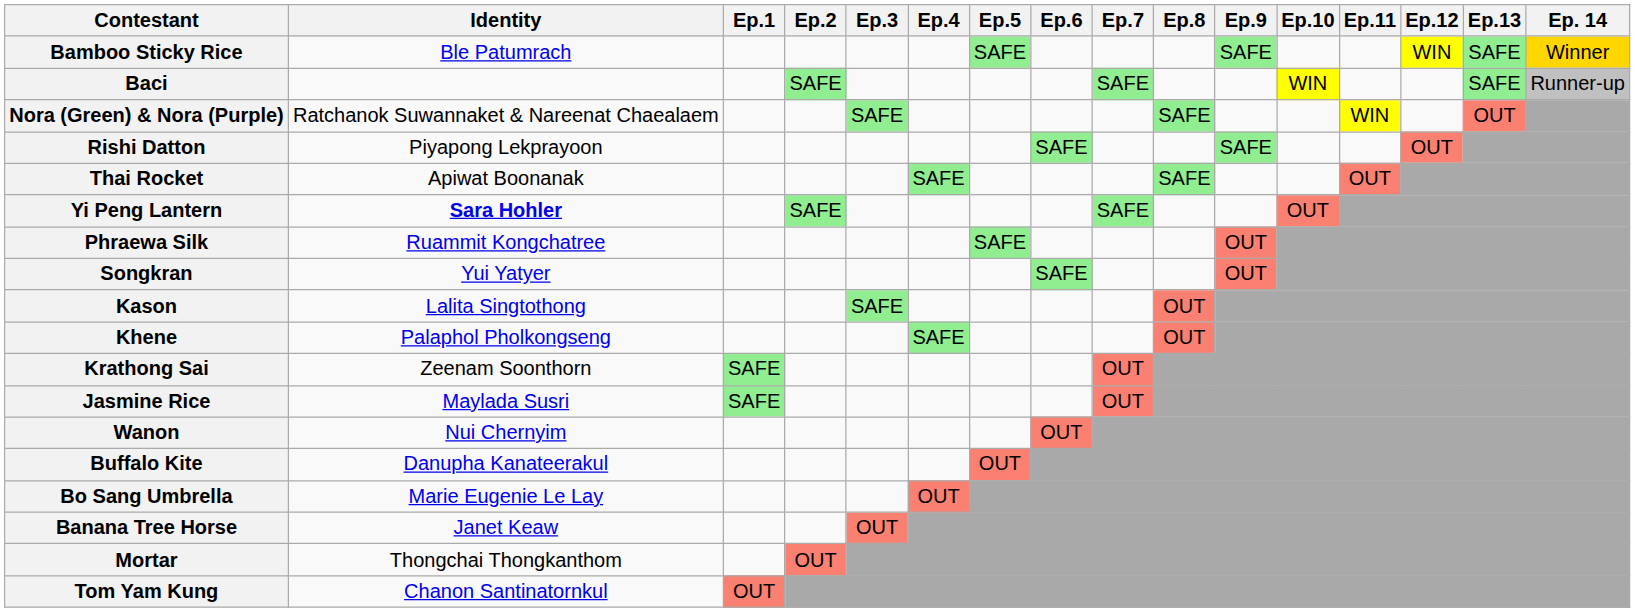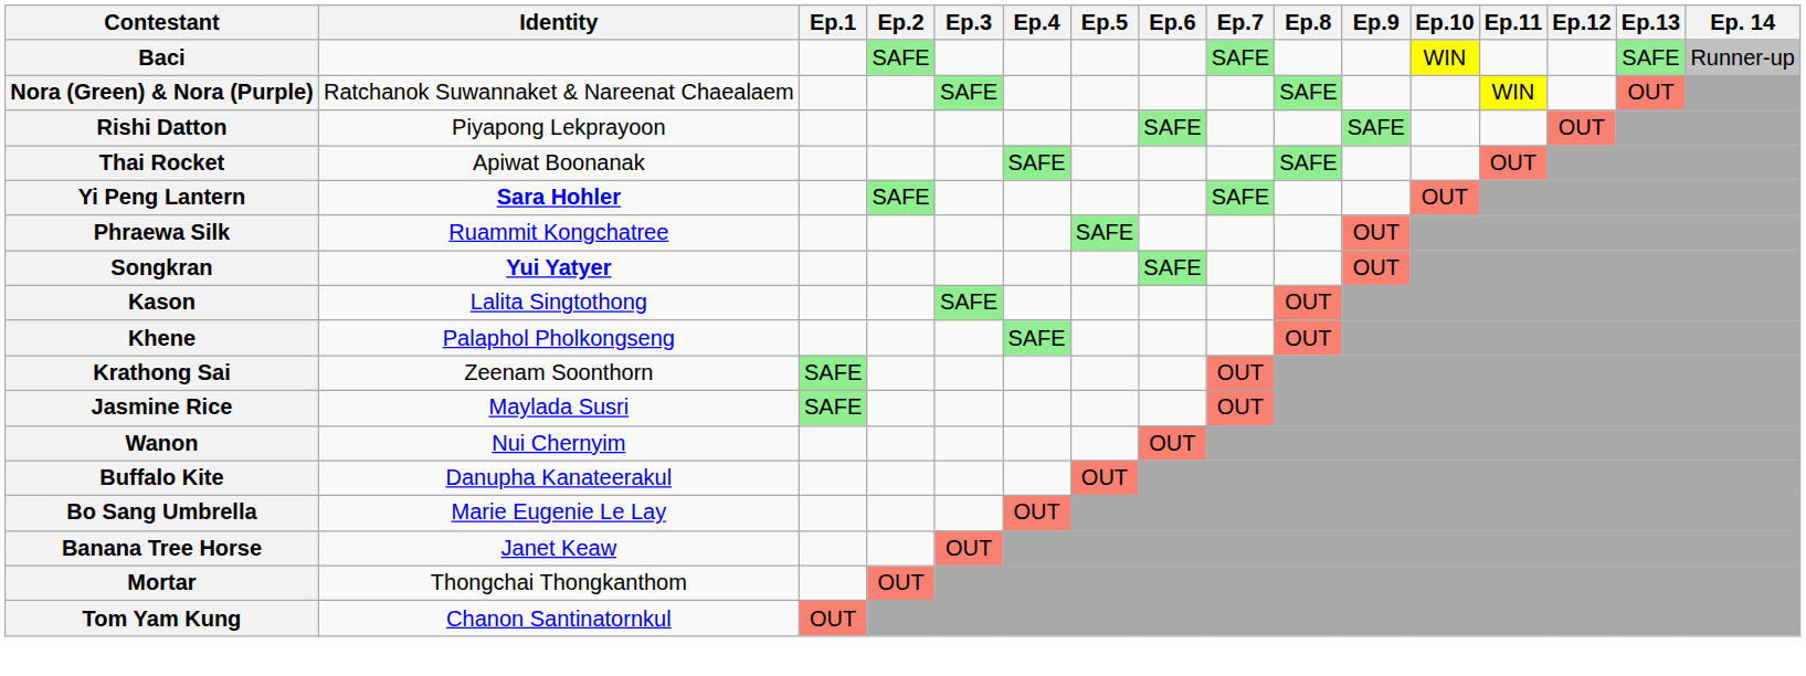 <table class="wikitable" style="text-align:center">
 <tr>
 <th>Contestant</th>
 <th>Identity</th>
 <th>Ep.1</th>
 <th>Ep.2</th>
 <th>Ep.3</th>
 <th>Ep.4</th>
 <th>Ep.5</th>
 <th>Ep.6</th>
 <th>Ep.7</th>
 <th>Ep.8</th>
 <th>Ep.9</th>
 <th>Ep.10</th>
 <th>Ep.11</th>
 <th>Ep.12</th>
 <th>Ep.13</th>
 <th>Ep. 14</th>
-</tr>
-<tr>
-<th>Bamboo Sticky Rice</th>
-<td><a href='#'>Ble Patumrach</a></td>
-<td></td>
-<td></td>
-<td></td>
-<td></td>
-<td bgcolor="lightgreen">SAFE</td>
-<td></td>
-<td></td>
-<td></td>
-<td bgcolor="lightgreen">SAFE</td>
-<td></td>
-<td></td>
-<td bgcolor="Yellow">WIN</td>
-<td bgcolor="lightgreen">SAFE</td>
-<td bgcolor="gold">Winner</td>
 </tr>
 <tr>
 <th>Baci</th>
 <td></td>
 <td></td>
 <td bgcolor="lightgreen">SAFE</td>
 <td></td>
 <td></td>
 <td></td>
 <td></td>
 <td bgcolor="lightgreen">SAFE</td>
 <td></td>
 <td></td>
 <td Bgcolor=Yellow>WIN</td>
 <td></td>
 <td></td>
 <td bgcolor=lightgreen>SAFE</td>
 <td bgcolor=silver>Runner-up</td>
 </tr>
 <tr>
 <th>Nora (Green) & Nora (Purple)</th>
 <td>Ratchanok Suwannaket & Nareenat Chaealaem</td>
 <td></td>
 <td></td>
 <td bgcolor="lightgreen">SAFE</td>
 <td></td>
 <td></td>
 <td></td>
 <td></td>
 <td bgcolor="lightgreen">SAFE</td>
 <td></td>
 <td></td>
 <td Bgcolor=Yellow>WIN</td>
 <td></td>
 <td bgcolor=salmon>OUT</td>
 <td bgcolor=darkgrey></td>
 </tr>
 <tr>
 <th>Rishi Datton</th>
 <td>Piyapong Lekprayoon</td>
 <td></td>
 <td></td>
 <td></td>
 <td></td>
 <td></td>
 <td bgcolor="lightgreen">SAFE</td>
 <td></td>
 <td></td>
 <td bgcolor="lightgreen">SAFE</td>
 <td></td>
 <td></td>
 <td bgcolor=salmon>OUT</td>
 <td colspan=2 bgcolor=darkgrey></td>
 </tr>
 <tr>
 <th>Thai Rocket</th>
 <td>Apiwat Boonanak</td>
 <td></td>
 <td></td>
 <td></td>
 <td bgcolor="lightgreen">SAFE</td>
 <td></td>
 <td></td>
 <td></td>
 <td bgcolor="lightgreen">SAFE</td>
 <td></td>
 <td></td>
 <td bgcolor=salmon>OUT</td>
 <td colspan="3" bgcolor="darkgrey"></td>
 </tr>
 <tr>
 <th>Yi Peng Lantern</th>
 <td><strong><a href='#'>Sara Hohler</a></strong></td>
 <td></td>
 <td bgcolor="lightgreen">SAFE</td>
 <td></td>
 <td></td>
 <td></td>
 <td></td>
 <td bgcolor="lightgreen">SAFE</td>
 <td></td>
 <td></td>
 <td bgcolor=salmon>OUT</td>
 <td colspan="4" bgcolor="darkgrey"></td>
 </tr>
 <tr>
 <th>Phraewa Silk</th>
 <td><a href='#'>Ruammit Kongchatree</a></td>
 <td></td>
 <td></td>
 <td></td>
 <td></td>
 <td bgcolor="lightgreen">SAFE</td>
 <td></td>
 <td></td>
 <td></td>
 <td bgcolor="salmon">OUT</td>
 <td colspan="5" bgcolor="darkgrey"></td>
 </tr>
 <tr>
 <th>Songkran</th>
-<td><a href='#'>Yui Yatyer</a></td>
+<td><strong><a href='#'>Yui Yatyer</a></strong></td>
 <td></td>
 <td></td>
 <td></td>
 <td></td>
 <td></td>
 <td bgcolor="lightgreen">SAFE</td>
 <td></td>
 <td></td>
 <td bgcolor="salmon">OUT</td>
 <td colspan="5" bgcolor=darkgrey></td>
 </tr>
 <tr>
 <th>Kason</th>
 <td><a href='#'>Lalita Singtothong</a></td>
 <td></td>
 <td></td>
 <td bgcolor="lightgreen">SAFE</td>
 <td></td>
 <td></td>
 <td></td>
 <td></td>
 <td bgcolor="salmon">OUT</td>
 <td colspan="6" bgcolor="darkgrey"></td>
 </tr>
 <tr>
 <th>Khene</th>
 <td><a href='#'>Palaphol Pholkongseng</a></td>
 <td></td>
 <td></td>
 <td></td>
 <td bgcolor="lightgreen">SAFE</td>
 <td></td>
 <td></td>
 <td></td>
 <td bgcolor="salmon">OUT</td>
 <td colspan="6" bgcolor="darkgrey"></td>
 </tr>
 <tr>
 <th>Krathong Sai</th>
 <td>Zeenam Soonthorn</td>
 <td bgcolor="lightgreen">SAFE</td>
 <td></td>
 <td></td>
 <td></td>
 <td></td>
 <td></td>
 <td bgcolor="salmon">OUT</td>
 <td colspan="7" bgcolor="darkgrey"></td>
 </tr>
 <tr>
 <th>Jasmine Rice</th>
 <td><a href='#'>Maylada Susri</a></td>
 <td bgcolor="lightgreen">SAFE</td>
 <td></td>
 <td></td>
 <td></td>
 <td></td>
 <td></td>
 <td bgcolor="salmon">OUT</td>
 <td colspan="7" bgcolor="darkgrey"></td>
 </tr>
 <tr>
 <th>Wanon</th>
 <td><a href='#'>Nui Chernyim</a></td>
 <td></td>
 <td></td>
 <td></td>
 <td></td>
 <td></td>
 <td bgcolor="salmon">OUT</td>
 <td colspan="8" bgcolor="darkgrey"></td>
 </tr>
 <tr>
 <th>Buffalo Kite</th>
 <td><a href='#'>Danupha Kanateerakul</a></td>
 <td></td>
 <td></td>
 <td></td>
 <td></td>
 <td bgcolor="salmon">OUT</td>
 <td colspan="9" bgcolor="darkgrey"></td>
 </tr>
 <tr>
 <th>Bo Sang Umbrella</th>
 <td><a href='#'>Marie Eugenie Le Lay</a></td>
 <td></td>
 <td></td>
 <td></td>
 <td bgcolor="salmon">OUT</td>
 <td colspan="10" bgcolor="darkgrey"></td>
 </tr>
 <tr>
 <th>Banana Tree Horse</th>
 <td><a href='#'>Janet Keaw</a></td>
 <td></td>
 <td></td>
 <td bgcolor="salmon">OUT</td>
 <td colspan="11" bgcolor="darkgrey"></td>
 </tr>
 <tr>
 <th>Mortar</th>
 <td>Thongchai Thongkanthom</td>
 <td></td>
 <td bgcolor="salmon">OUT</td>
 <td colspan="12" bgcolor="darkgrey"></td>
 </tr>
 <tr>
 <th>Tom Yam Kung</th>
 <td><a href='#'>Chanon Santinatornkul</a></td>
 <td bgcolor="salmon">OUT</td>
 <td colspan="13" bgcolor="darkgrey"></td>
 </tr>
 </table>
